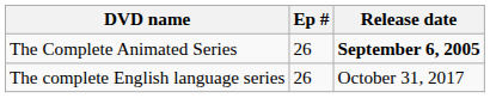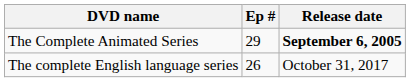 <table class="wikitable">
 <tr>
 <th>DVD name</th>
 <th>Ep #</th>
 <th>Release date</th>
 </tr>
 <tr>
 <td>The Complete Animated Series</td>
-<td>26</td>
+<td>29</td>
 <td><strong>September 6, 2005</strong></td>
 </tr>
 <tr>
 <td>The complete English language series</td>
 <td>26</td>
 <td>October 31, 2017</td>
 </tr>
 </table>
